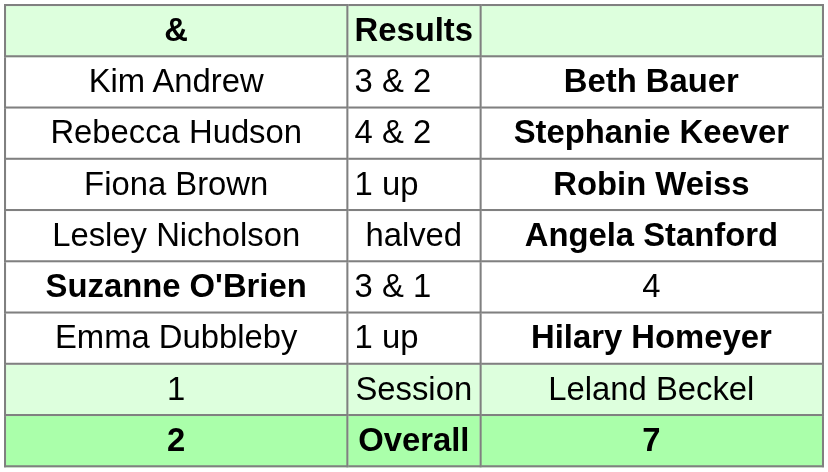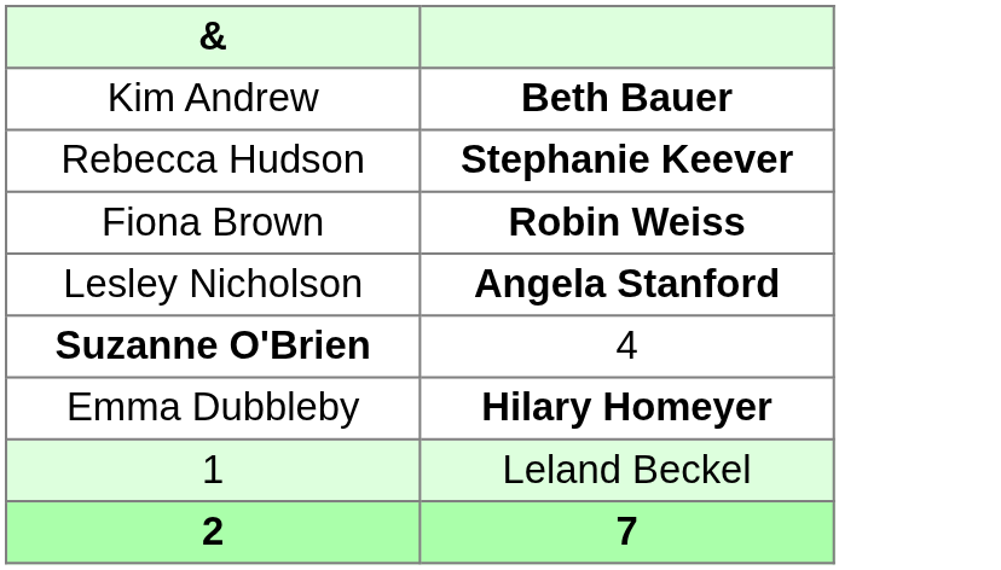 <table border="1" cellpadding="3" style="border-collapse: collapse; text-align:center;">
 <tr style="background:#ddffdd;">
 <th width=160> & </th>
-<th>Results</th>
 <th width=160></th>
 </tr>
 <tr>
 <td>Kim Andrew</td>
-<td align=left> 3 & 2</td>
 <td><strong>Beth Bauer</strong></td>
 </tr>
 <tr>
 <td>Rebecca Hudson</td>
-<td align=left> 4 & 2</td>
 <td><strong>Stephanie Keever</strong></td>
 </tr>
 <tr>
 <td>Fiona Brown</td>
-<td align=left> 1 up</td>
 <td><strong>Robin Weiss</strong></td>
 </tr>
 <tr>
 <td>Lesley Nicholson</td>
-<td>halved</td>
 <td><strong>Angela Stanford</strong></td>
 </tr>
 <tr>
 <td><strong>Suzanne O'Brien</strong></td>
-<td align=left> 3 & 1</td>
 <td>4</td>
 </tr>
 <tr>
 <td>Emma Dubbleby</td>
-<td align=left> 1 up</td>
 <td><strong>Hilary Homeyer</strong></td>
 </tr>
 <tr style="background:#ddffdd;">
 <td>1</td>
-<td>Session</td>
 <td>Leland Beckel</td>
 </tr>
 <tr style="background:#aaffaa;">
 <th>2</th>
-<th>Overall</th>
 <th>7</th>
 </tr>
 </table>
